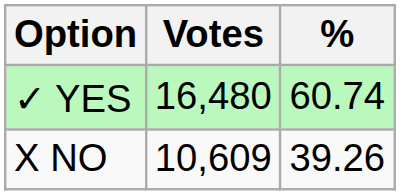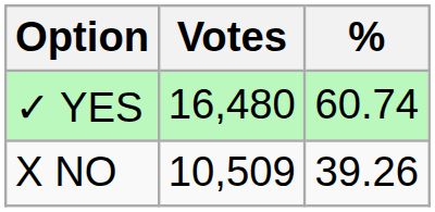 <table class="wikitable">
 <tr>
 <th>Option</th>
 <th>Votes</th>
 <th>%</th>
 </tr>
 <tr>
 <td style=background:#bbf8be>✓ YES</td>
 <td style=background:#bbf8be>16,480</td>
 <td style=background:#bbf8be>60.74</td>
 </tr>
 <tr>
 <td>X NO</td>
-<td>10,609</td>
+<td>10,509</td>
 <td>39.26</td>
 </tr>
 </table>
